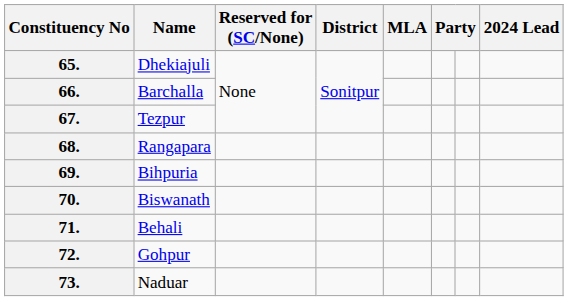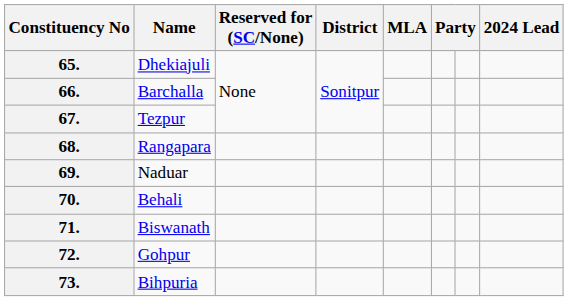 <table class="wikitable sortable">
 <tr>
 <th>Constituency No</th>
 <th>Name</th>
 <th>Reserved for<br>(<a href='#'>SC</a>/None)</th>
 <th>District</th>
 <th><strong>MLA</strong></th>
 <th colspan=2><strong>Party</strong></th>
 <th colspan="2">2024 Lead</th>
 </tr>
 <tr>
 <th>65.</th>
 <td><a href='#'>Dhekiajuli</a></td>
 <td rowspan=3>None</td>
 <td rowspan=3><a href='#'>Sonitpur</a></td>
 <td></td>
 <td></td>
 <td></td>
 <td></td>
 </tr>
 <tr>
 <th>66.</th>
 <td><a href='#'>Barchalla</a></td>
 <td></td>
 <td></td>
 <td></td>
 <td></td>
 </tr>
 <tr>
 <th>67.</th>
 <td><a href='#'>Tezpur</a></td>
 <td></td>
 <td></td>
 <td></td>
 <td></td>
 </tr>
 <tr>
 <th>68.</th>
 <td><a href='#'>Rangapara</a></td>
 <td></td>
 <td></td>
 <td></td>
 <td></td>
 <td></td>
 <td></td>
 </tr>
 <tr>
 <th>69.</th>
-<td><a href='#'>Bihpuria</a></td>
+<td>Naduar</td>
 <td></td>
 <td></td>
 <td></td>
 <td></td>
 <td></td>
 <td></td>
 </tr>
 <tr>
 <th>70.</th>
-<td><a href='#'>Biswanath</a></td>
+<td><a href='#'>Behali</a></td>
 <td></td>
 <td></td>
 <td></td>
 <td></td>
 <td></td>
 <td></td>
 </tr>
 <tr>
 <th>71.</th>
-<td><a href='#'>Behali</a></td>
+<td><a href='#'>Biswanath</a></td>
 <td></td>
 <td></td>
 <td></td>
 <td></td>
 <td></td>
 <td></td>
 </tr>
 <tr>
 <th>72.</th>
 <td><a href='#'>Gohpur</a></td>
 <td></td>
 <td></td>
 <td></td>
 <td></td>
 <td></td>
 <td></td>
 </tr>
 <tr>
 <th>73.</th>
-<td>Naduar</td>
+<td><a href='#'>Bihpuria</a></td>
 <td></td>
 <td></td>
 <td></td>
 <td></td>
 <td></td>
 <td></td>
 </tr>
 </table>
